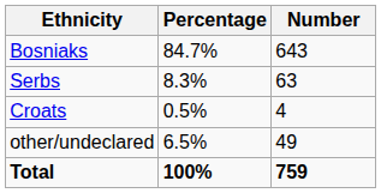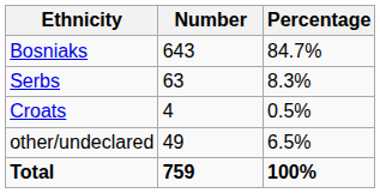 <table class="wikitable">
 <tr>
 <th width="100px">Ethnicity</th>
+<th width="80px">Number</th>
 <th width="80px">Percentage</th>
-<th width="80px">Number</th>
 </tr>
 <tr>
 <td><a href='#'>Bosniaks</a></td>
+<td>643</td>
 <td>84.7%</td>
-<td>643</td>
 </tr>
 <tr>
 <td><a href='#'>Serbs</a></td>
+<td>63</td>
 <td>8.3%</td>
-<td>63</td>
 </tr>
 <tr>
 <td><a href='#'>Croats</a></td>
+<td>4</td>
 <td>0.5%</td>
-<td>4</td>
 </tr>
 <tr>
 <td>other/undeclared</td>
+<td>49</td>
 <td>6.5%</td>
-<td>49</td>
 </tr>
 <tr>
 <td><strong>Total</strong></td>
+<td><strong>759</strong></td>
 <td><strong>100%</strong></td>
-<td><strong>759</strong></td>
 </tr>
 </table>
